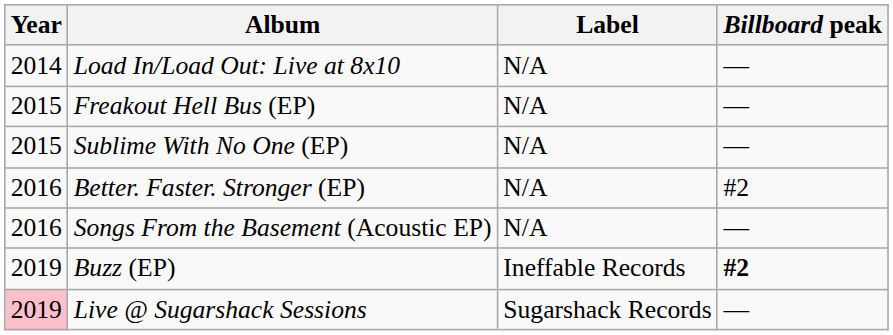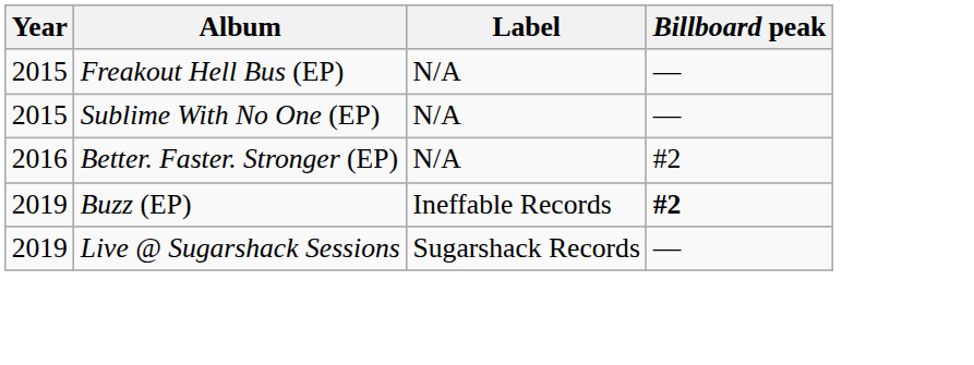 <table class="wikitable">
 <tr>
 <th>Year</th>
 <th>Album</th>
 <th>Label</th>
 <th><em>Billboard</em> peak</th>
-</tr>
-<tr>
-<td>2014</td>
-<td><em>Load In/Load Out: Live at 8x10</em></td>
-<td>N/A</td>
-<td>—</td>
 </tr>
 <tr>
 <td>2015</td>
 <td><em>Freakout Hell Bus</em> (EP)</td>
 <td>N/A</td>
 <td>—</td>
 </tr>
 <tr>
 <td>2015</td>
 <td><em>Sublime With No One</em> (EP)</td>
 <td>N/A</td>
 <td>—</td>
 </tr>
 <tr>
 <td>2016</td>
 <td><em>Better. Faster. Stronger</em> (EP)</td>
 <td>N/A</td>
 <td>#2</td>
 </tr>
 <tr>
-<td>2016</td>
-<td><em>Songs From the Basement</em> (Acoustic EP)</td>
-<td>N/A</td>
-<td>—</td>
-</tr>
-<tr>
 <td>2019</td>
 <td><em>Buzz</em> (EP)</td>
 <td>Ineffable Records</td>
 <td><strong>#2</strong></td>
 </tr>
 <tr>
-<td style="background: pink;">2019</td>
+<td>2019</td>
 <td><em>Live @ Sugarshack Sessions</em></td>
 <td>Sugarshack Records</td>
 <td>—</td>
 </tr>
 </table>
